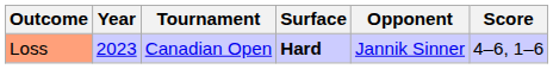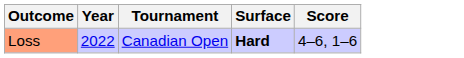 <table class="sortable wikitable">
 <tr>
 <th>Outcome</th>
 <th>Year</th>
 <th>Tournament</th>
 <th>Surface</th>
-<th>Opponent</th>
 <th class=unsortable>Score</th>
 </tr>
 <tr bgcolor=ccccff>
 <td bgcolor=ffa07a>Loss</td>
-<td><a href='#'>2023</a></td>
+<td><a href='#'>2022</a></td>
 <td><a href='#'>Canadian Open</a></td>
 <td><strong>Hard</strong></td>
-<td> <a href='#'>Jannik Sinner</a></td>
 <td>4–6, 1–6</td>
 </tr>
 </table>
